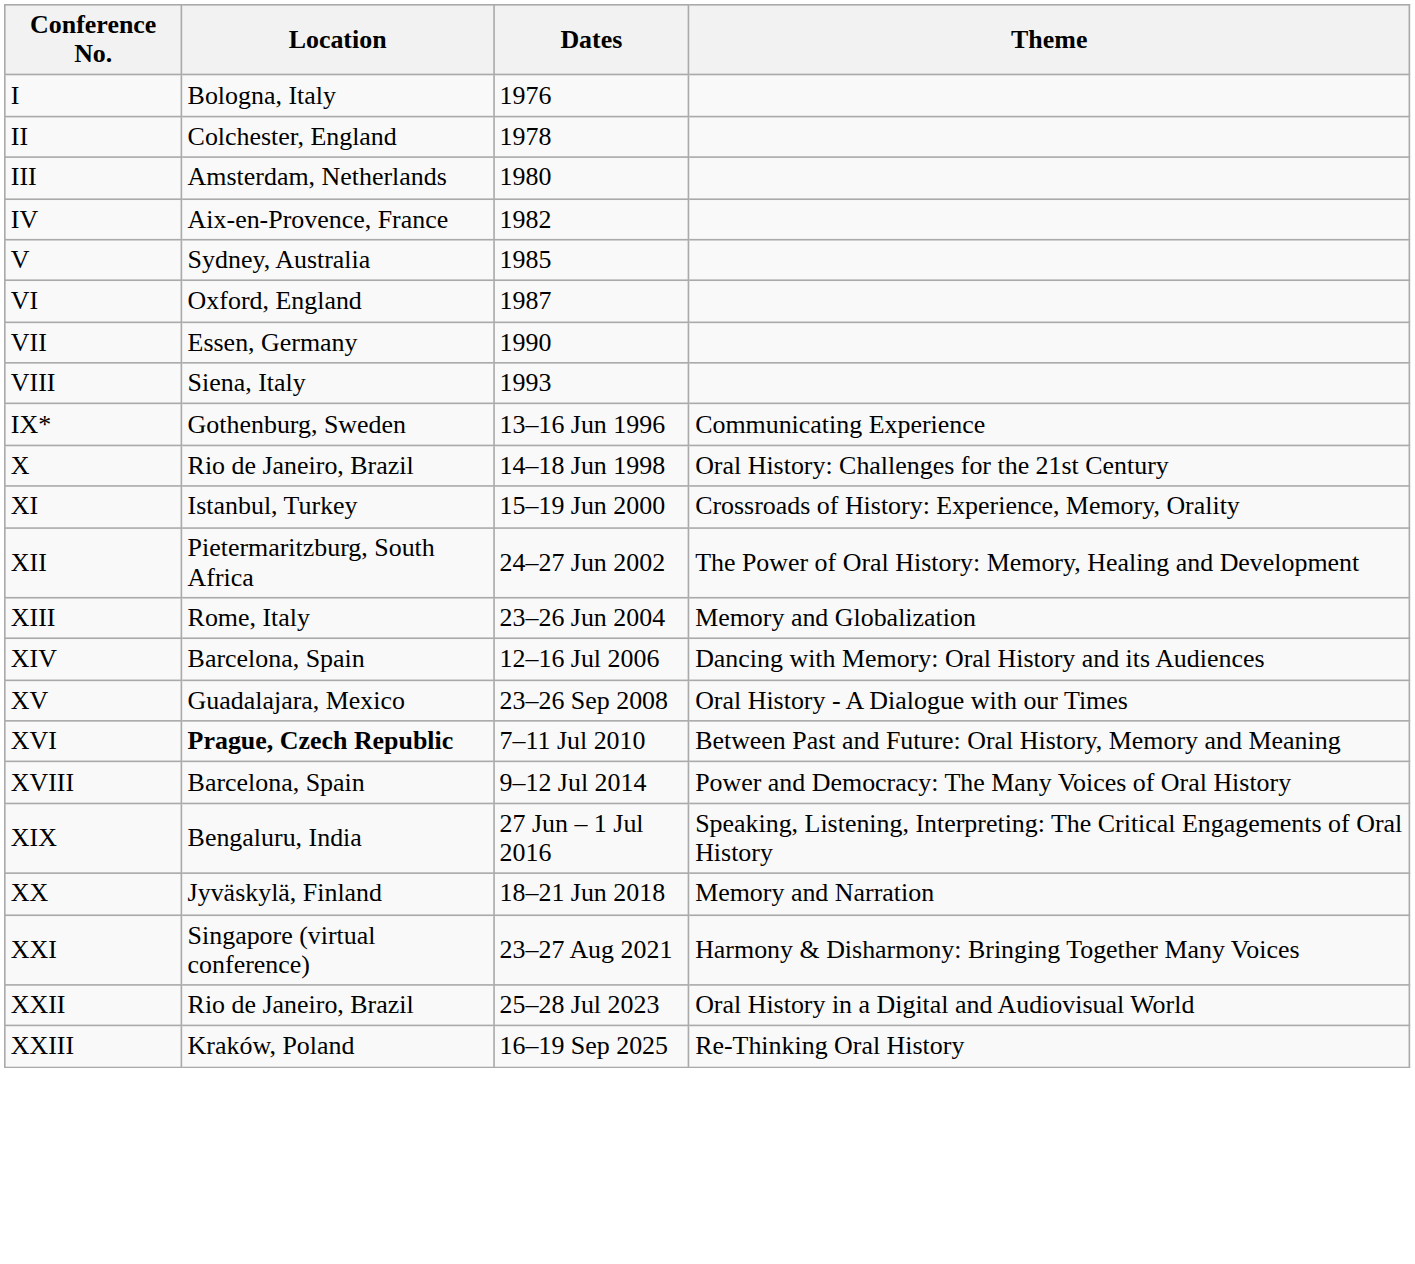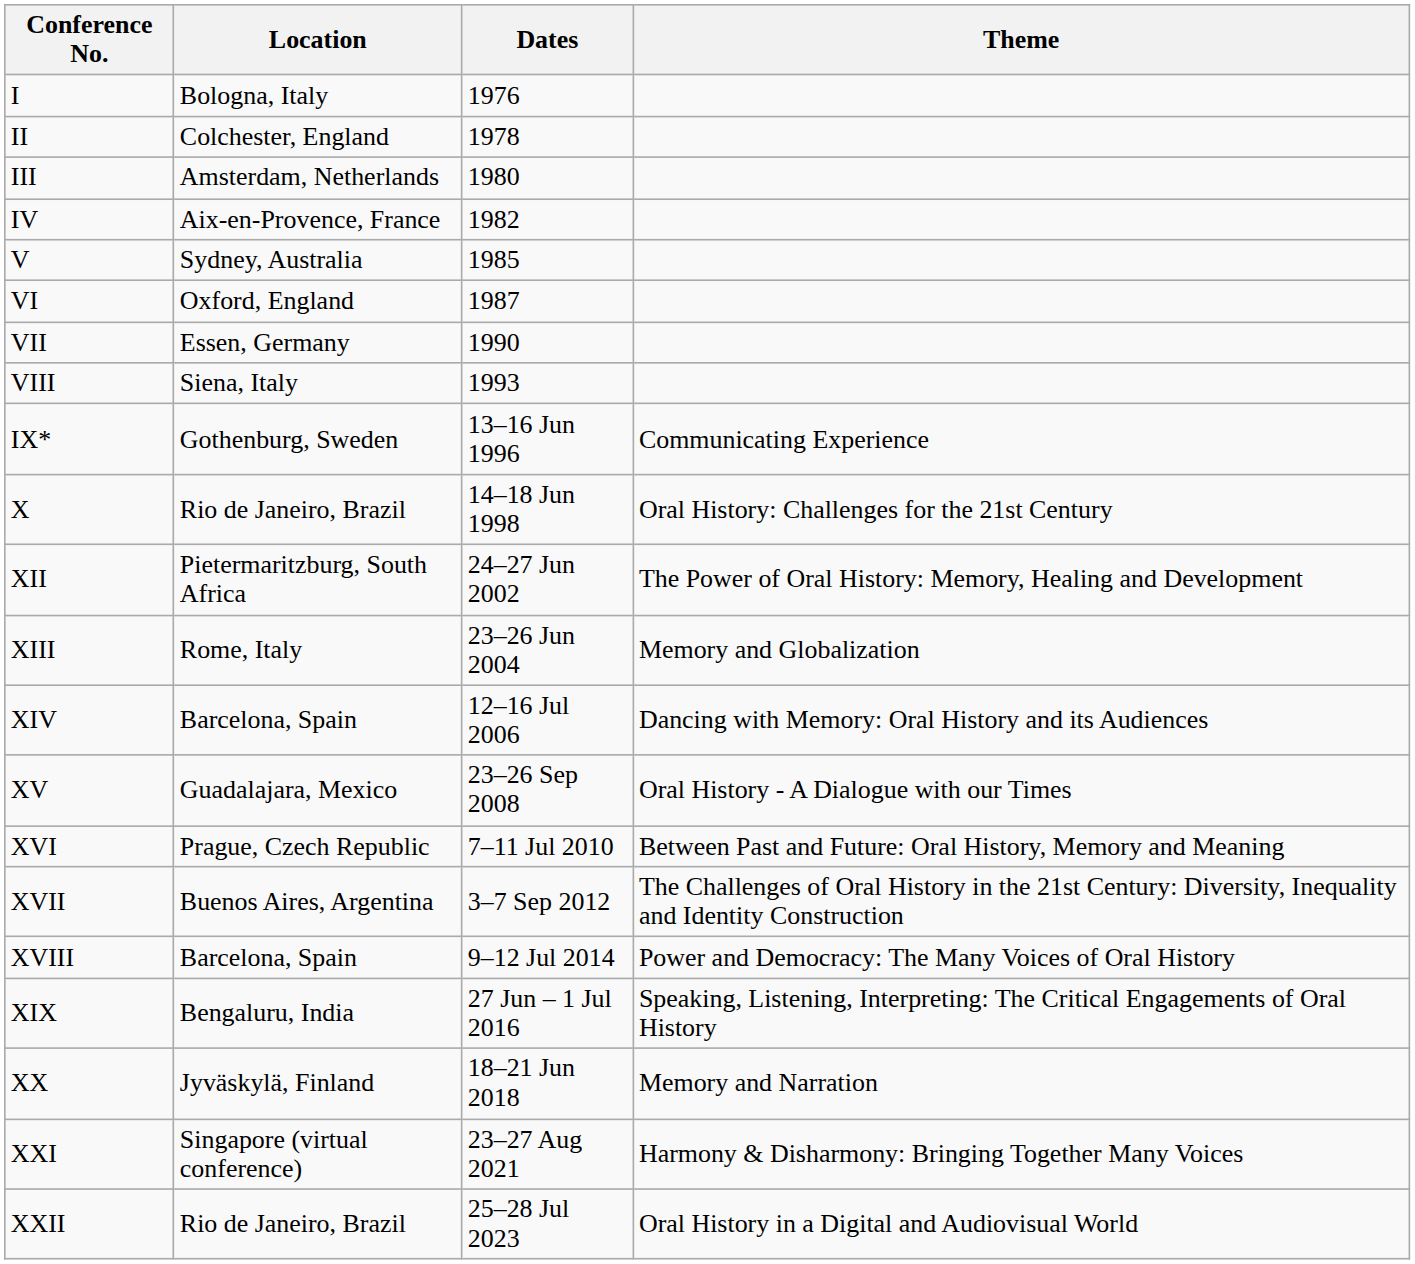 <table class="wikitable">
 <tr>
 <th>Conference No.</th>
 <th>Location</th>
 <th>Dates</th>
 <th>Theme</th>
 </tr>
 <tr>
 <td>I</td>
 <td>Bologna, Italy</td>
 <td>1976</td>
 <td></td>
 </tr>
 <tr>
 <td>II</td>
 <td>Colchester, England</td>
 <td>1978</td>
 <td></td>
 </tr>
 <tr>
 <td>III</td>
 <td>Amsterdam, Netherlands</td>
 <td>1980</td>
 <td></td>
 </tr>
 <tr>
 <td>IV</td>
 <td>Aix-en-Provence, France</td>
 <td>1982</td>
 <td></td>
 </tr>
 <tr>
 <td>V</td>
 <td>Sydney, Australia</td>
 <td>1985</td>
 <td></td>
 </tr>
 <tr>
 <td>VI</td>
 <td>Oxford, England</td>
 <td>1987</td>
 <td></td>
 </tr>
 <tr>
 <td>VII</td>
 <td>Essen, Germany</td>
 <td>1990</td>
 <td></td>
 </tr>
 <tr>
 <td>VIII</td>
 <td>Siena, Italy</td>
 <td>1993</td>
 <td></td>
 </tr>
 <tr>
 <td>IX*</td>
 <td>Gothenburg, Sweden</td>
 <td>13–16 Jun 1996</td>
 <td>Communicating Experience</td>
 </tr>
 <tr>
 <td>X</td>
 <td>Rio de Janeiro, Brazil</td>
 <td>14–18 Jun 1998</td>
 <td>Oral History: Challenges for the 21st Century</td>
 </tr>
 <tr>
-<td>XI</td>
-<td>Istanbul, Turkey</td>
-<td>15–19 Jun 2000</td>
-<td>Crossroads of History: Experience, Memory, Orality</td>
-</tr>
-<tr>
 <td>XII</td>
 <td>Pietermaritzburg, South Africa</td>
 <td>24–27 Jun 2002</td>
 <td>The Power of Oral History: Memory, Healing and Development</td>
 </tr>
 <tr>
 <td>XIII</td>
 <td>Rome, Italy</td>
 <td>23–26 Jun 2004</td>
 <td>Memory and Globalization</td>
 </tr>
 <tr>
 <td>XIV</td>
 <td>Barcelona, Spain</td>
 <td>12–16 Jul 2006</td>
 <td>Dancing with Memory: Oral History and its Audiences</td>
 </tr>
 <tr>
 <td>XV</td>
 <td>Guadalajara, Mexico</td>
 <td>23–26 Sep 2008</td>
 <td>Oral History - A Dialogue with our Times</td>
 </tr>
 <tr>
 <td>XVI</td>
-<td><strong>Prague, Czech Republic</strong></td>
+<td>Prague, Czech Republic</td>
 <td>7–11 Jul 2010</td>
 <td>Between Past and Future: Oral History, Memory and Meaning</td>
+</tr>
+<tr>
+<td>XVII</td>
+<td>Buenos Aires, Argentina</td>
+<td>3–7 Sep 2012</td>
+<td>The Challenges of Oral History in the 21st Century: Diversity, Inequality and Identity Construction</td>
 </tr>
 <tr>
 <td>XVIII</td>
 <td>Barcelona, Spain</td>
 <td>9–12 Jul 2014</td>
 <td>Power and Democracy: The Many Voices of Oral History</td>
 </tr>
 <tr>
 <td>XIX</td>
 <td>Bengaluru, India</td>
 <td>27 Jun – 1 Jul 2016</td>
 <td>Speaking, Listening, Interpreting: The Critical Engagements of Oral History</td>
 </tr>
 <tr>
 <td>XX</td>
 <td>Jyväskylä, Finland</td>
 <td>18–21 Jun 2018</td>
 <td>Memory and Narration</td>
 </tr>
 <tr>
 <td>XXI</td>
 <td>Singapore (virtual conference)</td>
 <td>23–27 Aug 2021</td>
 <td>Harmony & Disharmony: Bringing Together Many Voices</td>
 </tr>
 <tr>
 <td>XXII</td>
 <td>Rio de Janeiro, Brazil</td>
 <td>25–28 Jul 2023</td>
 <td>Oral History in a Digital and Audiovisual World</td>
 </tr>
-<tr>
-<td>XXIII</td>
-<td>Kraków, Poland</td>
-<td>16–19 Sep 2025</td>
-<td>Re-Thinking Oral History</td>
-</tr>
 </table>
